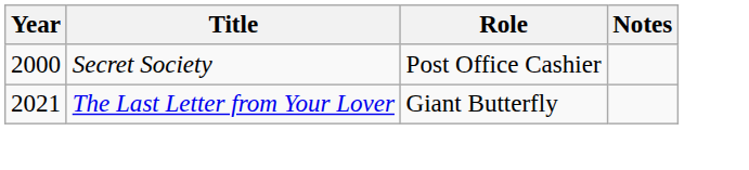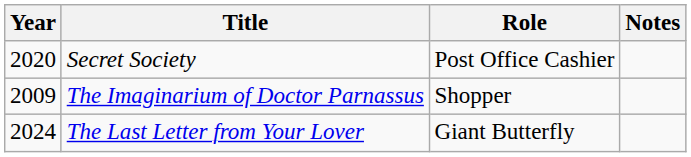 <table class="wikitable sortable">
 <tr>
 <th>Year</th>
 <th>Title</th>
 <th>Role</th>
 <th>Notes</th>
 </tr>
 <tr>
-<td>2000</td>
+<td>2020</td>
 <td><em>Secret Society</em></td>
 <td>Post Office Cashier</td>
 <td></td>
 </tr>
 <tr>
-<td>2021</td>
+<td>2009</td>
+<td><em><a href='#'>The Imaginarium of Doctor Parnassus</a></em></td>
+<td>Shopper</td>
+<td></td>
+</tr>
+<tr>
+<td>2024</td>
 <td><em><a href='#'>The Last Letter from Your Lover</a></em></td>
 <td>Giant Butterfly</td>
 <td></td>
 </tr>
 </table>
